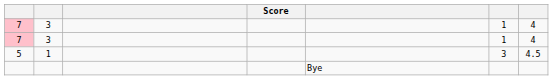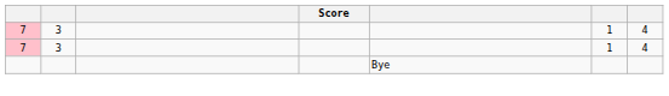 <table class="wikitable" style="text-align: center; font-size:90%" |>
 <tr>
 <th width="35"></th>
 <th width="35"></th>
 <th width="250"></th>
 <th width="75">Score</th>
 <th width="250"></th>
 <th width="35"></th>
 <th width="35"></th>
 </tr>
 <tr>
 <td bgcolor=pink>7</td>
 <td>3</td>
 <td style="text-align:left;"></td>
 <td></td>
 <td style="text-align:left;"><strong></strong></td>
 <td>1</td>
 <td>4</td>
 </tr>
 <tr>
 <td bgcolor=pink>7</td>
 <td>3</td>
 <td style="text-align:left;"></td>
 <td></td>
 <td style="text-align:left;"><strong></strong></td>
 <td>1</td>
 <td>4</td>
 </tr>
 <tr>
-<td>5</td>
-<td>1</td>
-<td style="text-align:left;"></td>
-<td></td>
-<td style="text-align:left;"><strong></strong></td>
-<td>3</td>
-<td>4.5</td>
-</tr>
-<tr>
 <td></td>
 <td></td>
 <td style="text-align:left;"></td>
 <td></td>
 <td style="text-align:left;">Bye</td>
 <td></td>
 <td></td>
 </tr>
 </table>
